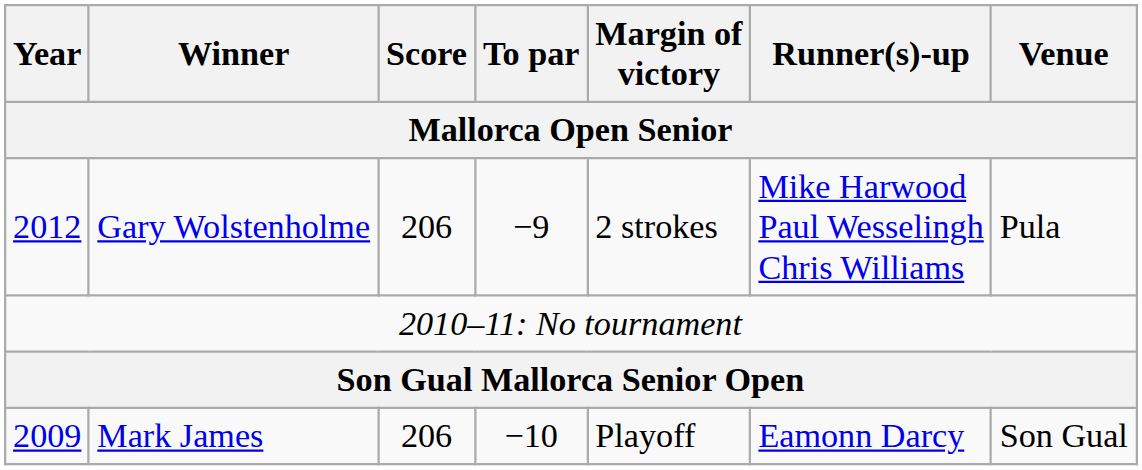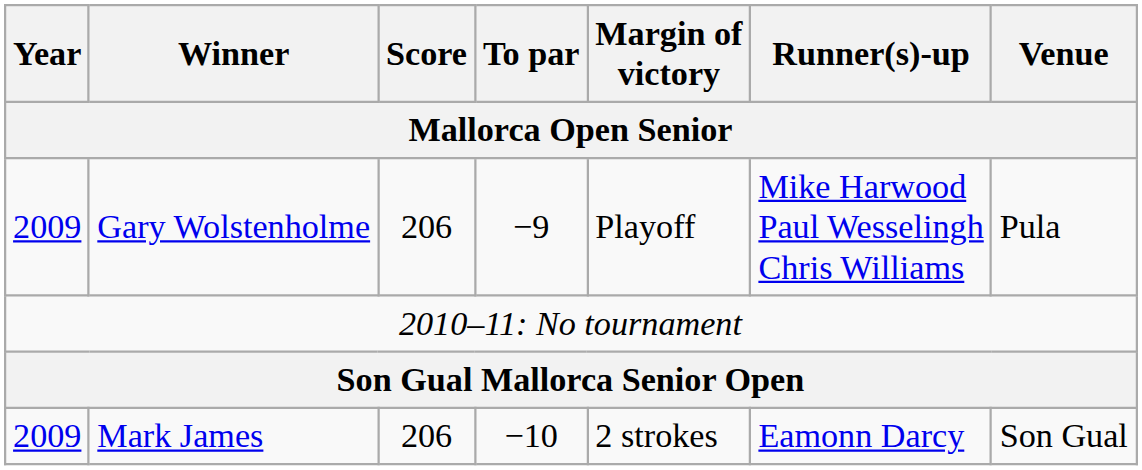 <table class="wikitable" style="font-size:95%">
 <tr>
 <th>Year</th>
 <th>Winner</th>
 <th>Score</th>
 <th>To par</th>
 <th>Margin of<br>victory</th>
 <th>Runner(s)-up</th>
 <th>Venue</th>
 </tr>
 <tr>
 <th colspan=8>Mallorca Open Senior</th>
 </tr>
 <tr>
-<td><a href='#'>2012</a></td>
+<td><a href='#'>2009</a></td>
 <td> <a href='#'>Gary Wolstenholme</a></td>
 <td align=center>206</td>
 <td align=center>−9</td>
-<td>2 strokes</td>
+<td>Playoff</td>
 <td> <a href='#'>Mike Harwood</a><br> <a href='#'>Paul Wesselingh</a><br> <a href='#'>Chris Williams</a></td>
 <td>Pula</td>
 </tr>
 <tr>
 <td colspan=8 align=center><em>2010–11: No tournament</em></td>
 </tr>
 <tr>
 <th colspan=8>Son Gual Mallorca Senior Open</th>
 </tr>
 <tr>
 <td><a href='#'>2009</a></td>
 <td> <a href='#'>Mark James</a></td>
 <td align=center>206</td>
 <td align=center>−10</td>
-<td>Playoff</td>
+<td>2 strokes</td>
 <td> <a href='#'>Eamonn Darcy</a></td>
 <td>Son Gual</td>
 </tr>
 </table>
